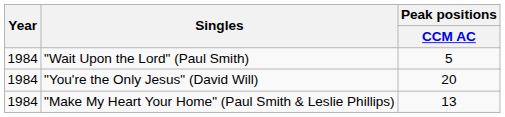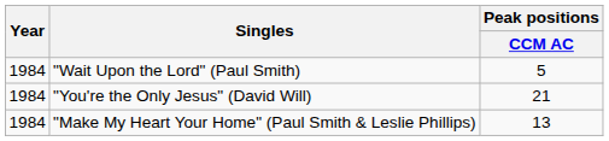 <table class="wikitable">
 <tr>
 <th rowspan="2">Year</th>
 <th rowspan="2">Singles</th>
 <th colspan="2">Peak positions</th>
 </tr>
 <tr>
 <th><a href='#'>CCM AC</a></th>
 </tr>
 <tr>
 <td>1984</td>
 <td>"Wait Upon the Lord" (Paul Smith)</td>
 <td align="center">5</td>
 </tr>
 <tr>
 <td>1984</td>
 <td>"You're the Only Jesus" (David Will)</td>
-<td align="center">20</td>
+<td align="center">21</td>
 </tr>
 <tr>
 <td>1984</td>
 <td>"Make My Heart Your Home" (Paul Smith & Leslie Phillips)</td>
 <td align="center">13</td>
 </tr>
 </table>
